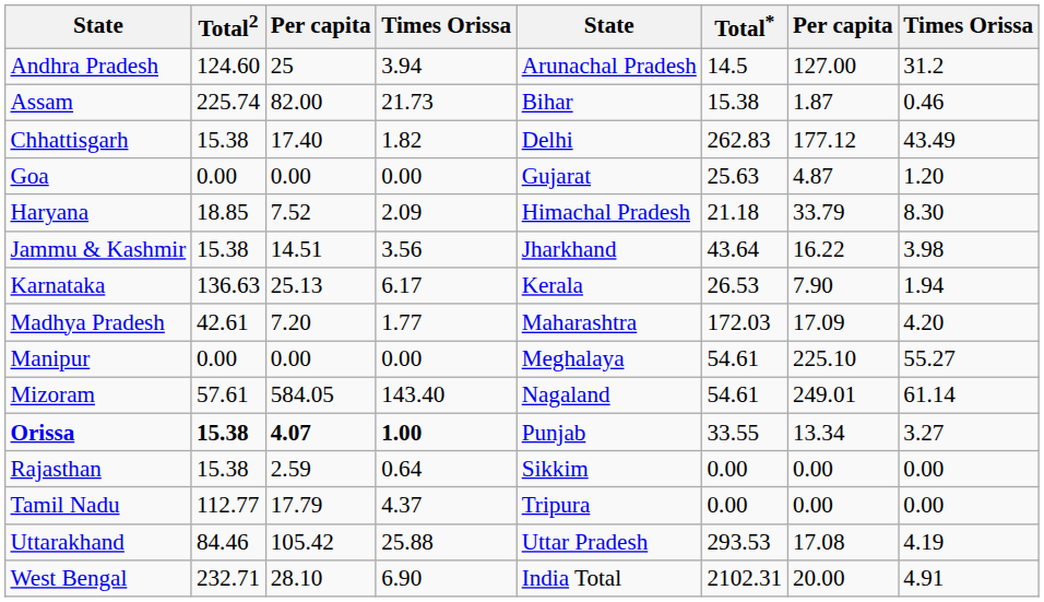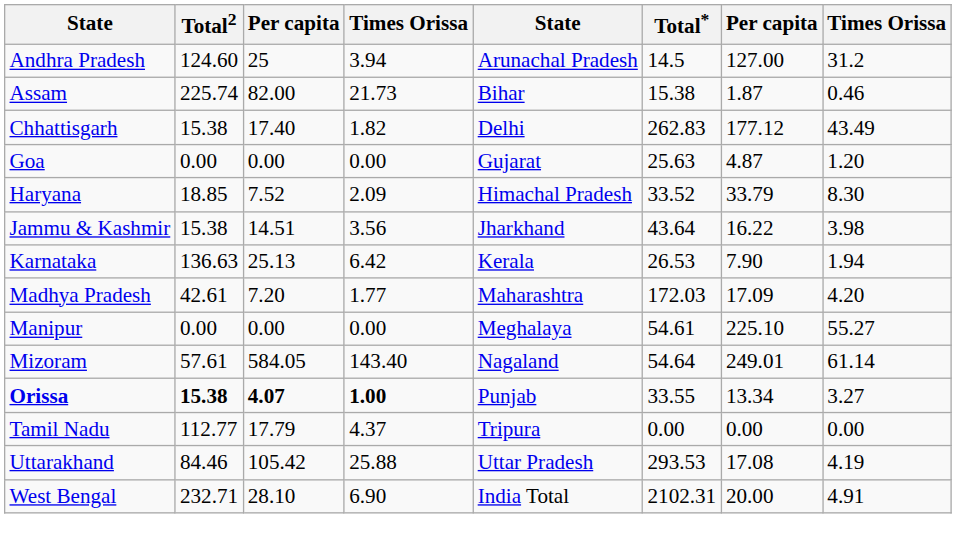 <table class="wikitable">
 <tr>
 <th>State</th>
 <th>Total<sup>2</sup></th>
 <th>Per capita</th>
 <th>Times Orissa</th>
 <th>State</th>
 <th>Total<sup>*</sup></th>
 <th>Per capita</th>
 <th>Times Orissa</th>
 </tr>
 <tr>
 <td><a href='#'>Andhra Pradesh</a></td>
 <td>124.60</td>
 <td>25</td>
 <td>3.94</td>
 <td><a href='#'>Arunachal Pradesh</a></td>
 <td>14.5</td>
 <td>127.00</td>
 <td>31.2</td>
 </tr>
 <tr>
 <td><a href='#'>Assam</a></td>
 <td>225.74</td>
 <td>82.00</td>
 <td>21.73</td>
 <td><a href='#'>Bihar</a></td>
 <td>15.38</td>
 <td>1.87</td>
 <td>0.46</td>
 </tr>
 <tr>
 <td><a href='#'>Chhattisgarh</a></td>
 <td>15.38</td>
 <td>17.40</td>
 <td>1.82</td>
 <td><a href='#'>Delhi</a></td>
 <td>262.83</td>
 <td>177.12</td>
 <td>43.49</td>
 </tr>
 <tr>
 <td><a href='#'>Goa</a></td>
 <td>0.00</td>
 <td>0.00</td>
 <td>0.00</td>
 <td><a href='#'>Gujarat</a></td>
 <td>25.63</td>
 <td>4.87</td>
 <td>1.20</td>
 </tr>
 <tr>
 <td><a href='#'>Haryana</a></td>
 <td>18.85</td>
 <td>7.52</td>
 <td>2.09</td>
 <td><a href='#'>Himachal Pradesh</a></td>
-<td>21.18</td>
+<td>33.52</td>
 <td>33.79</td>
 <td>8.30</td>
 </tr>
 <tr>
 <td><a href='#'>Jammu & Kashmir</a></td>
 <td>15.38</td>
 <td>14.51</td>
 <td>3.56</td>
 <td><a href='#'>Jharkhand</a></td>
 <td>43.64</td>
 <td>16.22</td>
 <td>3.98</td>
 </tr>
 <tr>
 <td><a href='#'>Karnataka</a></td>
 <td>136.63</td>
 <td>25.13</td>
-<td>6.17</td>
+<td>6.42</td>
 <td><a href='#'>Kerala</a></td>
 <td>26.53</td>
 <td>7.90</td>
 <td>1.94</td>
 </tr>
 <tr>
 <td><a href='#'>Madhya Pradesh</a></td>
 <td>42.61</td>
 <td>7.20</td>
 <td>1.77</td>
 <td><a href='#'>Maharashtra</a></td>
 <td>172.03</td>
 <td>17.09</td>
 <td>4.20</td>
 </tr>
 <tr>
 <td><a href='#'>Manipur</a></td>
 <td>0.00</td>
 <td>0.00</td>
 <td>0.00</td>
 <td><a href='#'>Meghalaya</a></td>
 <td>54.61</td>
 <td>225.10</td>
 <td>55.27</td>
 </tr>
 <tr>
 <td><a href='#'>Mizoram</a></td>
 <td>57.61</td>
 <td>584.05</td>
 <td>143.40</td>
 <td><a href='#'>Nagaland</a></td>
-<td>54.61</td>
+<td>54.64</td>
 <td>249.01</td>
 <td>61.14</td>
 </tr>
 <tr>
 <td><strong><a href='#'>Orissa</a></strong></td>
 <td><strong>15.38</strong></td>
 <td><strong>4.07</strong></td>
 <td><strong>1.00</strong></td>
 <td><a href='#'>Punjab</a></td>
 <td>33.55</td>
 <td>13.34</td>
 <td>3.27</td>
-</tr>
-<tr>
-<td><a href='#'>Rajasthan</a></td>
-<td>15.38</td>
-<td>2.59</td>
-<td>0.64</td>
-<td><a href='#'>Sikkim</a></td>
-<td>0.00</td>
-<td>0.00</td>
-<td>0.00</td>
 </tr>
 <tr>
 <td><a href='#'>Tamil Nadu</a></td>
 <td>112.77</td>
 <td>17.79</td>
 <td>4.37</td>
 <td><a href='#'>Tripura</a></td>
 <td>0.00</td>
 <td>0.00</td>
 <td>0.00</td>
 </tr>
 <tr>
 <td><a href='#'>Uttarakhand</a></td>
 <td>84.46</td>
 <td>105.42</td>
 <td>25.88</td>
 <td><a href='#'>Uttar Pradesh</a></td>
 <td>293.53</td>
 <td>17.08</td>
 <td>4.19</td>
 </tr>
 <tr>
 <td><a href='#'>West Bengal</a></td>
 <td>232.71</td>
 <td>28.10</td>
 <td>6.90</td>
 <td><a href='#'>India</a> Total</td>
 <td>2102.31</td>
 <td>20.00</td>
 <td>4.91</td>
 </tr>
 </table>
